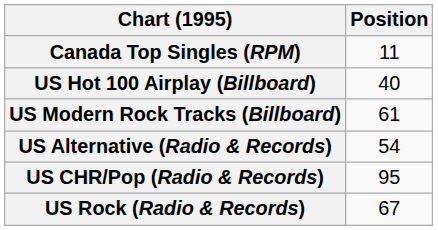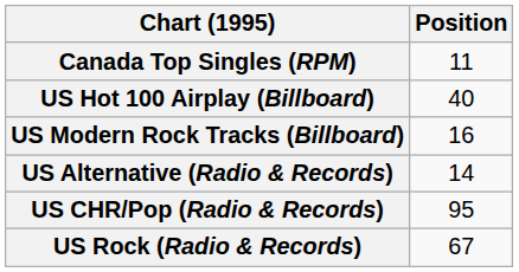 <table class="wikitable sortable plainrowheaders" style="text-align:center">
 <tr>
 <th>Chart (1995)</th>
 <th>Position</th>
 </tr>
 <tr>
 <th scope="row">Canada Top Singles (<em>RPM</em>)</th>
 <td>11</td>
 </tr>
 <tr>
 <th scope="row">US Hot 100 Airplay (<em>Billboard</em>)</th>
 <td>40</td>
 </tr>
 <tr>
 <th scope="row">US Modern Rock Tracks (<em>Billboard</em>)</th>
-<td>61</td>
+<td>16</td>
 </tr>
 <tr>
 <th scope="row">US Alternative (<em>Radio & Records</em>)</th>
-<td>54</td>
+<td>14</td>
 </tr>
 <tr>
 <th scope="row">US CHR/Pop (<em>Radio & Records</em>)</th>
 <td>95</td>
 </tr>
 <tr>
 <th scope="row">US Rock (<em>Radio & Records</em>)</th>
 <td>67</td>
 </tr>
 </table>
